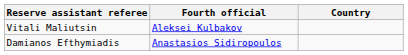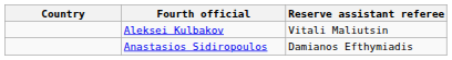 <table class="wikitable">
 <tr>
+<th width=140>Country</th>
+<th width=200>Fourth official</th>
 <th>Reserve assistant referee</th>
-<th width=200>Fourth official</th>
-<th width=140>Country</th>
 </tr>
 <tr>
+<td></td>
+<td><a href='#'>Aleksei Kulbakov</a></td>
 <td>Vitali Maliutsin</td>
-<td><a href='#'>Aleksei Kulbakov</a></td>
-<td></td>
 </tr>
 <tr>
+<td></td>
+<td><a href='#'>Anastasios Sidiropoulos</a></td>
 <td>Damianos Efthymiadis</td>
-<td><a href='#'>Anastasios Sidiropoulos</a></td>
-<td></td>
 </tr>
 </table>
